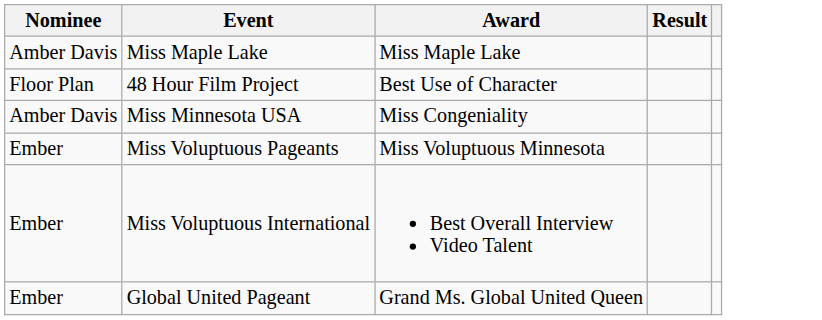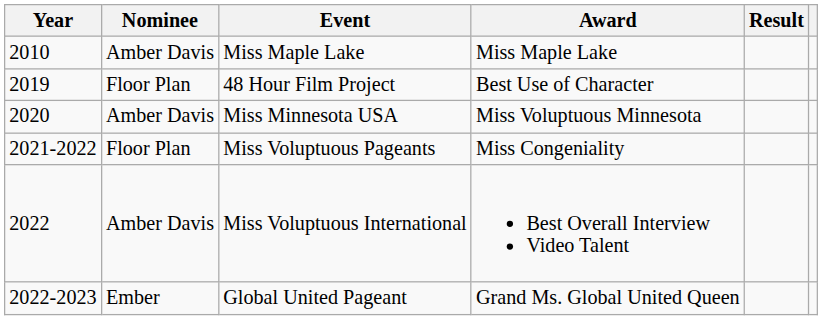 <table class="wikitable sortable">
 <tr>
+<th>Year</th>
 <th>Nominee</th>
 <th>Event</th>
 <th>Award</th>
 <th>Result</th>
 <th></th>
 </tr>
 <tr>
+<td>2010</td>
 <td>Amber Davis</td>
 <td>Miss Maple Lake</td>
 <td>Miss Maple Lake</td>
 <td></td>
 <td></td>
 </tr>
 <tr>
+<td>2019</td>
 <td>Floor Plan</td>
 <td>48 Hour Film Project</td>
 <td>Best Use of Character</td>
 <td></td>
 <td></td>
 </tr>
 <tr>
+<td>2020</td>
 <td>Amber Davis</td>
 <td>Miss Minnesota USA</td>
+<td>Miss Voluptuous Minnesota</td>
+<td></td>
+<td></td>
+</tr>
+<tr>
+<td>2021-2022</td>
+<td>Floor Plan</td>
+<td>Miss Voluptuous Pageants</td>
 <td>Miss Congeniality</td>
 <td></td>
 <td></td>
 </tr>
 <tr>
-<td>Ember</td>
-<td>Miss Voluptuous Pageants</td>
-<td>Miss Voluptuous Minnesota</td>
-<td></td>
-<td></td>
-</tr>
-<tr>
-<td>Ember</td>
+<td>2022</td>
+<td>Amber Davis</td>
 <td>Miss Voluptuous International</td>
 <td><br><ul><li>Best Overall Interview</li><li>Video Talent</li></ul></td>
 <td></td>
 <td></td>
 </tr>
 <tr>
+<td>2022-2023</td>
 <td>Ember</td>
 <td>Global United Pageant</td>
 <td>Grand Ms. Global United Queen</td>
 <td></td>
 <td></td>
 </tr>
 </table>
